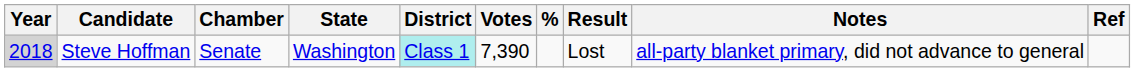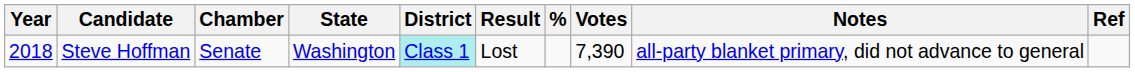 <table class="wikitable sortable">
 <tr>
 <th>Year</th>
 <th>Candidate</th>
 <th>Chamber</th>
 <th>State</th>
 <th>District</th>
+<th>Result</th>
+<th>%</th>
 <th>Votes</th>
-<th>%</th>
-<th>Result</th>
 <th>Notes</th>
 <th>Ref</th>
 </tr>
 <tr>
-<td style="background: lightgrey;"><a href='#'>2018</a></td>
+<td><a href='#'>2018</a></td>
 <td><a href='#'>Steve Hoffman</a></td>
 <td><a href='#'>Senate</a></td>
 <td><a href='#'>Washington</a></td>
 <td style="background: paleturquoise;"><a href='#'>Class 1</a></td>
+<td> Lost</td>
+<td></td>
 <td>7,390</td>
-<td></td>
-<td> Lost</td>
 <td><a href='#'>all-party blanket primary</a>, did not advance to general</td>
 <td></td>
 </tr>
 </table>
